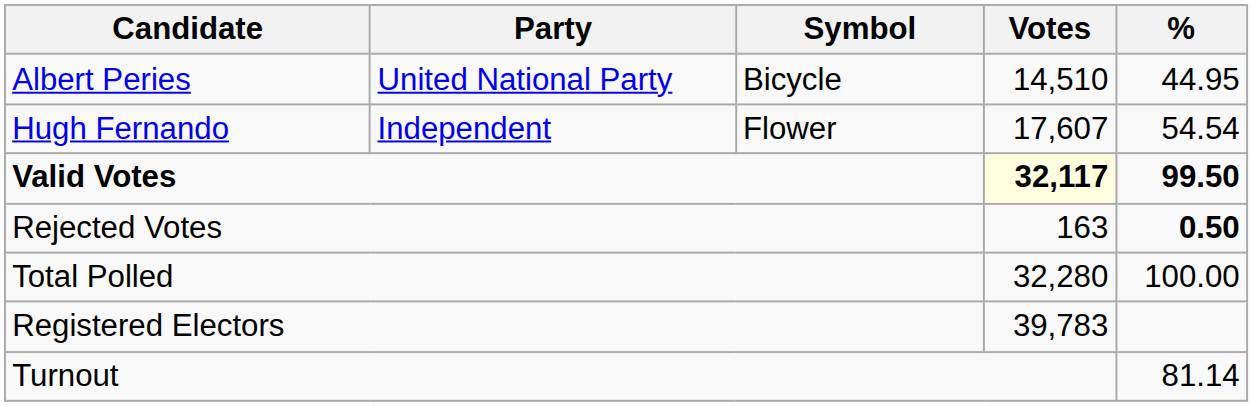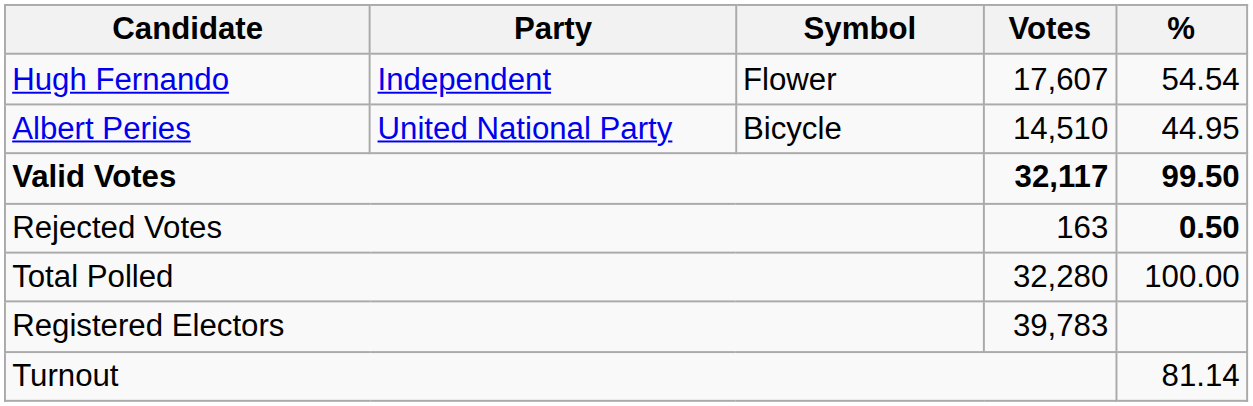 <table class="wikitable" border="1" style="text-align:right;">
 <tr>
 <th align=left width="180">Candidate</th>
 <th align=left width="180">Party</th>
 <th align=left width="120">Symbol</th>
 <th align=left width="60">Votes</th>
 <th align=left width="60">%</th>
 </tr>
 <tr>
+<td align=left><a href='#'>Hugh Fernando</a></td>
+<td align=left><a href='#'>Independent</a></td>
+<td align=left>Flower</td>
+<td>17,607</td>
+<td>54.54</td>
+</tr>
+<tr>
 <td align=left><a href='#'>Albert Peries</a></td>
 <td align=left><a href='#'>United National Party</a></td>
 <td align=left>Bicycle</td>
 <td>14,510</td>
 <td>44.95</td>
 </tr>
 <tr>
-<td align=left><a href='#'>Hugh Fernando</a></td>
-<td align=left><a href='#'>Independent</a></td>
-<td align=left>Flower</td>
-<td>17,607</td>
-<td>54.54</td>
-</tr>
-<tr>
 <td align=left colspan=3><strong>Valid Votes</strong></td>
-<td style="background: lightyellow;"><strong>32,117</strong></td>
+<td><strong>32,117</strong></td>
 <td><strong>99.50</strong></td>
 </tr>
 <tr>
 <td align=left colspan=3>Rejected Votes</td>
 <td>163</td>
 <td><strong>0.50</strong></td>
 </tr>
 <tr>
 <td align=left colspan=3>Total Polled</td>
 <td>32,280</td>
 <td>100.00</td>
 </tr>
 <tr>
 <td align=left colspan=3>Registered Electors</td>
 <td>39,783</td>
 <td></td>
 </tr>
 <tr>
 <td align=left colspan=4>Turnout</td>
 <td>81.14</td>
 </tr>
 </table>
